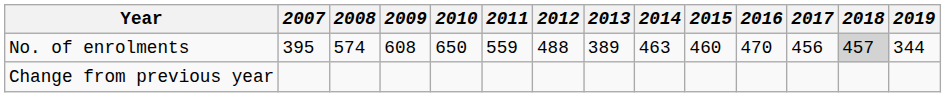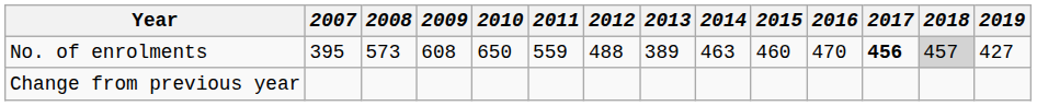 <table class="wikitable">
 <tr>
 <th>Year</th>
 <th><em>2007</em></th>
 <th><em>2008</em></th>
 <th><em>2009</em></th>
 <th><em>2010</em></th>
 <th><em>2011</em></th>
 <th><em>2012</em></th>
 <th><em>2013</em></th>
 <th><em>2014</em></th>
 <th><em>2015</em></th>
 <th><em>2016</em></th>
 <th><em>2017</em></th>
 <th><em>2018</em></th>
 <th><em>2019</em></th>
 </tr>
 <tr>
 <td>No. of enrolments</td>
 <td>395</td>
-<td>574</td>
+<td>573</td>
 <td>608</td>
 <td>650</td>
 <td>559</td>
 <td>488</td>
 <td>389</td>
 <td>463</td>
 <td>460</td>
 <td>470</td>
-<td>456</td>
+<td><strong>456</strong></td>
 <td style="background: lightgrey;">457</td>
-<td>344</td>
+<td>427</td>
 </tr>
 <tr>
 <td>Change from previous year</td>
 <td></td>
 <td></td>
 <td></td>
 <td></td>
 <td></td>
 <td></td>
 <td></td>
 <td></td>
 <td></td>
 <td></td>
 <td></td>
 <td></td>
 <td></td>
 </tr>
 </table>
